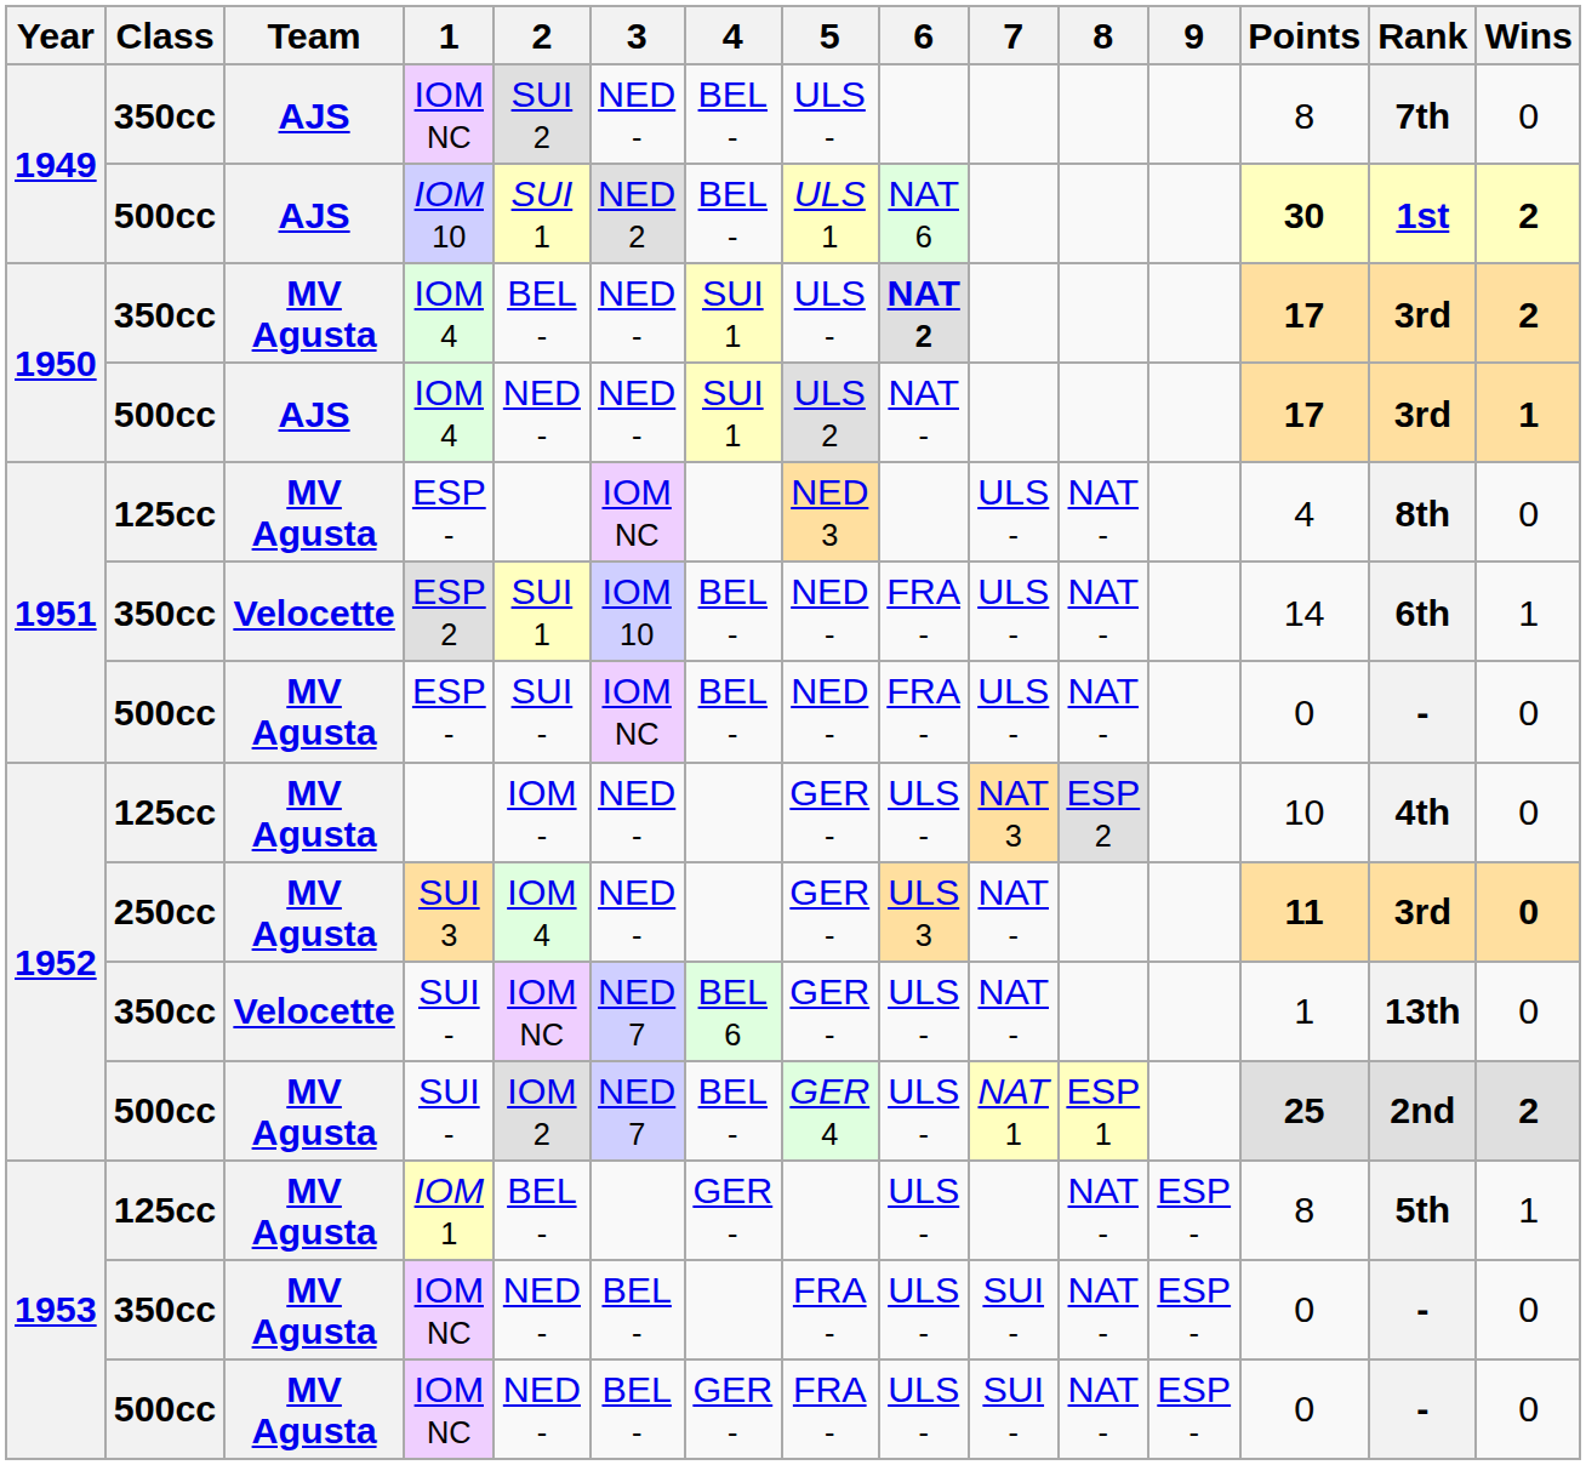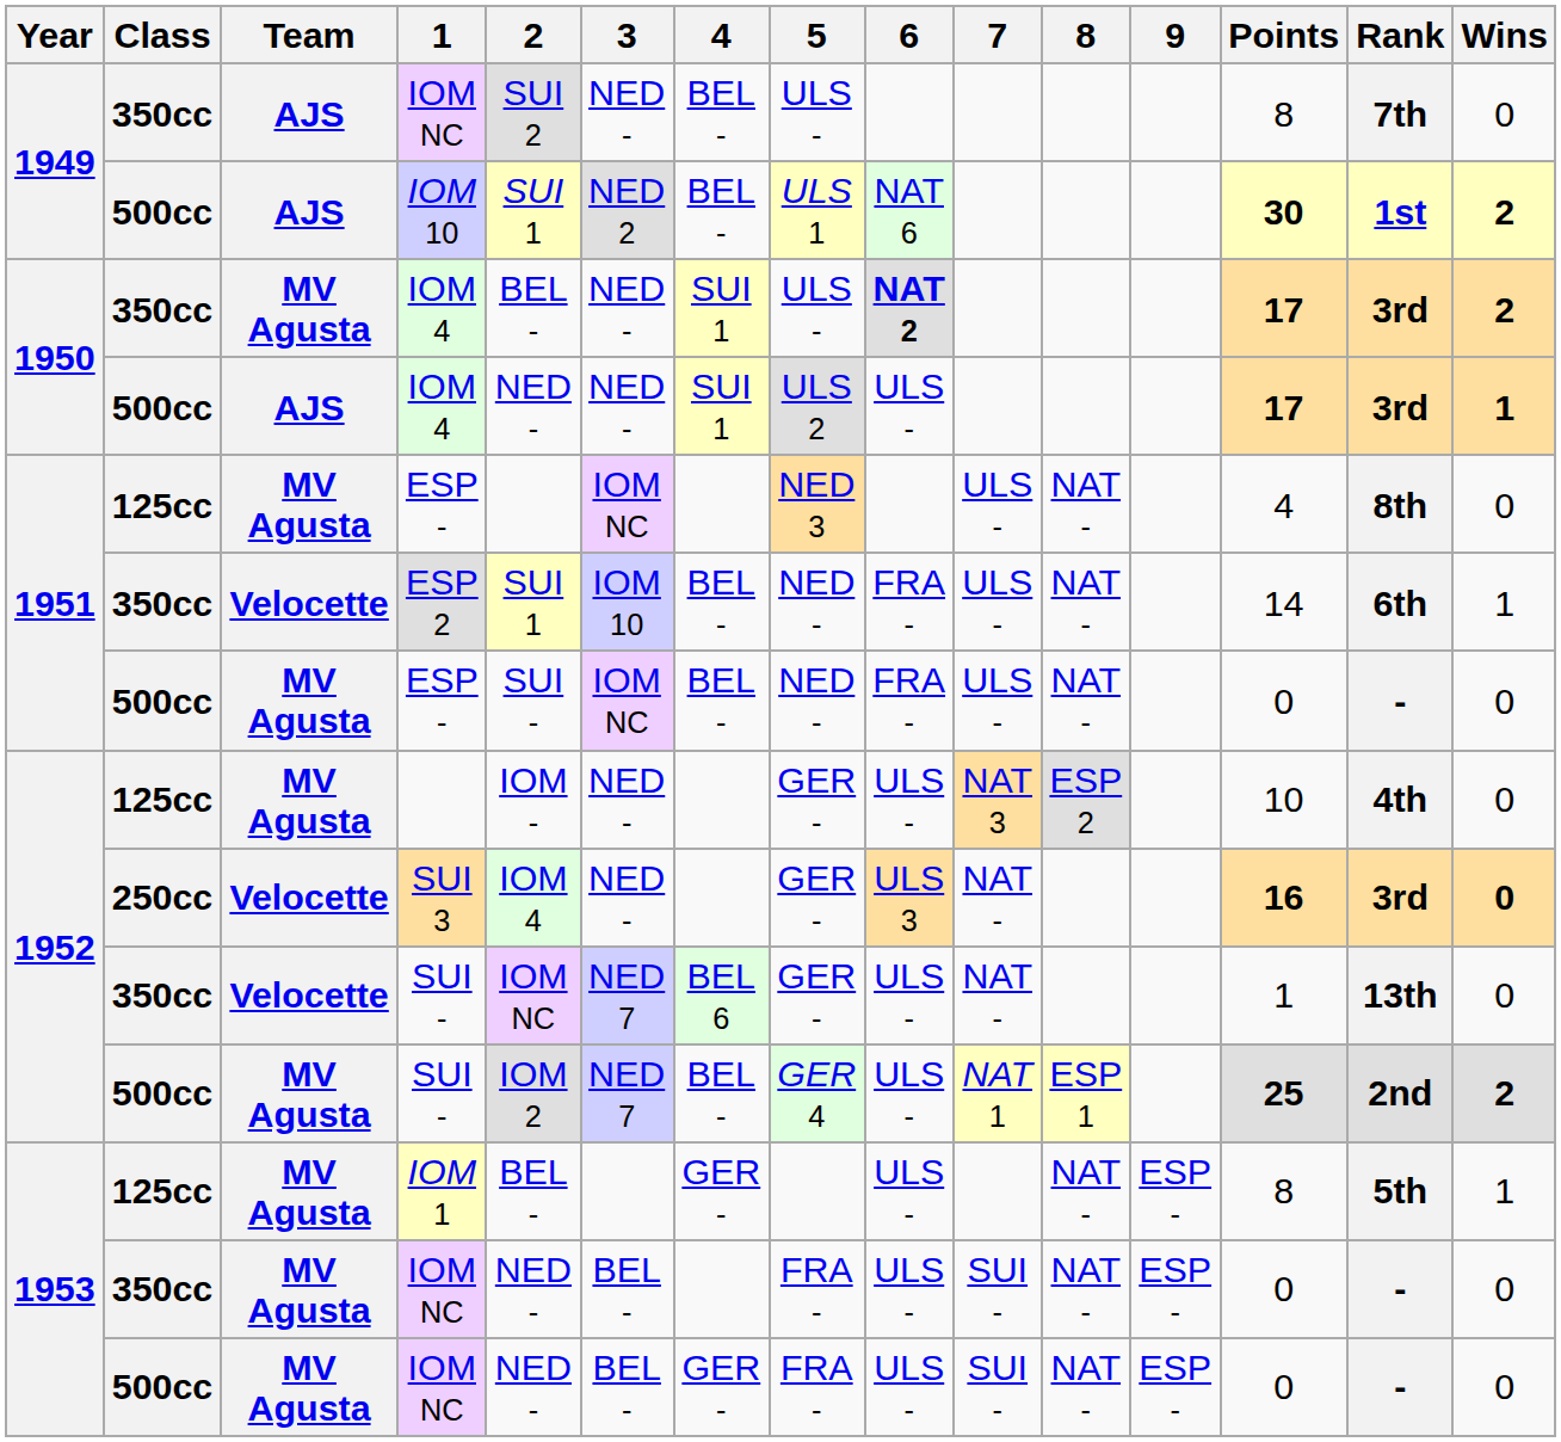 <table class="wikitable" style="text-align:center; font-size:95%">
 <tr>
 <th>Year</th>
 <th>Class</th>
 <th>Team</th>
 <th>1</th>
 <th>2</th>
 <th>3</th>
 <th>4</th>
 <th>5</th>
 <th>6</th>
 <th>7</th>
 <th>8</th>
 <th>9</th>
 <th>Points</th>
 <th>Rank</th>
 <th>Wins</th>
 </tr>
 <tr>
 <th rowspan=2><a href='#'>1949</a></th>
 <th>350cc</th>
 <th><a href='#'>AJS</a></th>
 <td style="background:#EFCFFF;"><a href='#'>IOM</a><br><small>NC</small></td>
 <td style="background:#DFDFDF;"><a href='#'>SUI</a><br><small>2</small></td>
 <td><a href='#'>NED</a><br><small>-</small></td>
 <td><a href='#'>BEL</a><br><small>-</small></td>
 <td><a href='#'>ULS</a><br><small>-</small></td>
 <td></td>
 <td></td>
 <td></td>
 <td></td>
 <td>8</td>
 <th>7th</th>
 <td>0</td>
 </tr>
 <tr>
 <th>500cc</th>
 <th><a href='#'>AJS</a></th>
 <td style="background:#CFCFFF;"><em><a href='#'>IOM</a></em><br><small>10</small></td>
 <td style="background:#FFFFBF;"><em><a href='#'>SUI</a></em><br><small>1</small></td>
 <td style="background:#DFDFDF;"><a href='#'>NED</a><br><small>2</small></td>
 <td><a href='#'>BEL</a><br><small>-</small></td>
 <td style="background:#FFFFBF;"><em><a href='#'>ULS</a></em><br><small>1</small></td>
 <td style="background:#DFFFDF;"><a href='#'>NAT</a><br><small>6</small></td>
 <td></td>
 <td></td>
 <td></td>
 <td style="background:#FFFFBF;"><strong>30</strong></td>
 <td style="background:#FFFFBF;"><strong><a href='#'>1st</a></strong></td>
 <td style="background:#FFFFBF;"><strong>2</strong></td>
 </tr>
 <tr>
 <th rowspan=2><a href='#'>1950</a></th>
 <th>350cc</th>
 <th><a href='#'>MV Agusta</a></th>
 <td style="background:#DFFFDF;"><a href='#'>IOM</a><br><small>4</small></td>
 <td><a href='#'>BEL</a><br><small>-</small></td>
 <td><a href='#'>NED</a><br><small>-</small></td>
 <td style="background:#FFFFBF;"><a href='#'>SUI</a><br><small>1</small></td>
 <td><a href='#'>ULS</a><br><small>-</small></td>
 <td style="background:#DFDFDF;"><strong><a href='#'>NAT</a><br><small>2</small></strong></td>
 <td></td>
 <td></td>
 <td></td>
 <td style="background:#FFDF9F;"><strong>17</strong></td>
 <td style="background:#FFDF9F;"><strong>3rd</strong></td>
 <td style="background:#FFDF9F;"><strong>2</strong></td>
 </tr>
 <tr>
 <th>500cc</th>
 <th><a href='#'>AJS</a></th>
 <td style="background:#DFFFDF;"><a href='#'>IOM</a><br><small>4</small></td>
 <td><a href='#'>NED</a><br><small>-</small></td>
 <td><a href='#'>NED</a><br><small>-</small></td>
 <td style="background:#FFFFBF;"><a href='#'>SUI</a><br><small>1</small></td>
 <td style="background:#DFDFDF;"><a href='#'>ULS</a><br><small>2</small></td>
-<td><a href='#'>NAT</a><br><small>-</small></td>
+<td><a href='#'>ULS</a><br><small>-</small></td>
 <td></td>
 <td></td>
 <td></td>
 <td style="background:#FFDF9F;"><strong>17</strong></td>
 <td style="background:#FFDF9F;"><strong>3rd</strong></td>
 <td style="background:#FFDF9F;"><strong>1</strong></td>
 </tr>
 <tr>
 <th rowspan=3><a href='#'>1951</a></th>
 <th>125cc</th>
 <th><a href='#'>MV Agusta</a></th>
 <td><a href='#'>ESP</a><br><small>-</small></td>
 <td></td>
 <td style="background:#EFCFFF;"><a href='#'>IOM</a><br><small>NC</small></td>
 <td></td>
 <td style="background:#FFDF9F;"><a href='#'>NED</a><br><small>3</small></td>
 <td></td>
 <td><a href='#'>ULS</a><br><small>-</small></td>
 <td><a href='#'>NAT</a><br><small>-</small></td>
 <td></td>
 <td>4</td>
 <th>8th</th>
 <td>0</td>
 </tr>
 <tr>
 <th>350cc</th>
 <th><a href='#'>Velocette</a></th>
 <td style="background:#DFDFDF;"><a href='#'>ESP</a><br><small>2</small></td>
 <td style="background:#FFFFBF;"><a href='#'>SUI</a><br><small>1</small></td>
 <td style="background:#CFCFFF;"><a href='#'>IOM</a><br><small>10</small></td>
 <td><a href='#'>BEL</a><br><small>-</small></td>
 <td><a href='#'>NED</a><br><small>-</small></td>
 <td><a href='#'>FRA</a><br><small>-</small></td>
 <td><a href='#'>ULS</a><br><small>-</small></td>
 <td><a href='#'>NAT</a><br><small>-</small></td>
 <td></td>
 <td>14</td>
 <th>6th</th>
 <td>1</td>
 </tr>
 <tr>
 <th>500cc</th>
 <th><a href='#'>MV Agusta</a></th>
 <td><a href='#'>ESP</a><br><small>-</small></td>
 <td><a href='#'>SUI</a><br><small>-</small></td>
 <td style="background:#EFCFFF;"><a href='#'>IOM</a><br><small>NC</small></td>
 <td><a href='#'>BEL</a><br><small>-</small></td>
 <td><a href='#'>NED</a><br><small>-</small></td>
 <td><a href='#'>FRA</a><br><small>-</small></td>
 <td><a href='#'>ULS</a><br><small>-</small></td>
 <td><a href='#'>NAT</a><br><small>-</small></td>
 <td></td>
 <td>0</td>
 <th>-</th>
 <td>0</td>
 </tr>
 <tr>
 <th rowspan=4><a href='#'>1952</a></th>
 <th>125cc</th>
 <th><a href='#'>MV Agusta</a></th>
 <td></td>
 <td><a href='#'>IOM</a><br><small>-</small></td>
 <td><a href='#'>NED</a><br><small>-</small></td>
 <td></td>
 <td><a href='#'>GER</a><br><small>-</small></td>
 <td><a href='#'>ULS</a><br><small>-</small></td>
 <td style="background:#FFDF9F;"><a href='#'>NAT</a><br><small>3</small></td>
 <td style="background:#DFDFDF;"><a href='#'>ESP</a><br><small>2</small></td>
 <td></td>
 <td>10</td>
 <th>4th</th>
 <td>0</td>
 </tr>
 <tr>
 <th>250cc</th>
-<th><a href='#'>MV Agusta</a></th>
+<th><a href='#'>Velocette</a></th>
 <td style="background:#FFDF9F;"><a href='#'>SUI</a><br><small>3</small></td>
 <td style="background:#DFFFDF;"><a href='#'>IOM</a><br><small>4</small></td>
 <td><a href='#'>NED</a><br><small>-</small></td>
 <td></td>
 <td><a href='#'>GER</a><br><small>-</small></td>
 <td style="background:#FFDF9F;"><a href='#'>ULS</a><br><small>3</small></td>
 <td><a href='#'>NAT</a><br><small>-</small></td>
 <td></td>
 <td></td>
-<td style="background:#FFDF9F;"><strong>11</strong></td>
+<td style="background:#FFDF9F;"><strong>16</strong></td>
 <td style="background:#FFDF9F;"><strong>3rd</strong></td>
 <td style="background:#FFDF9F;"><strong>0</strong></td>
 </tr>
 <tr>
 <th>350cc</th>
 <th><a href='#'>Velocette</a></th>
 <td><a href='#'>SUI</a><br><small>-</small></td>
 <td style="background:#EFCFFF;"><a href='#'>IOM</a><br><small>NC</small></td>
 <td style="background:#cfcfff;"><a href='#'>NED</a><br><small>7</small></td>
 <td style="background:#DFFFDF;"><a href='#'>BEL</a><br><small>6</small></td>
 <td><a href='#'>GER</a><br><small>-</small></td>
 <td><a href='#'>ULS</a><br><small>-</small></td>
 <td><a href='#'>NAT</a><br><small>-</small></td>
 <td></td>
 <td></td>
 <td>1</td>
 <th>13th</th>
 <td>0</td>
 </tr>
 <tr>
 <th>500cc</th>
 <th><a href='#'>MV Agusta</a></th>
 <td><a href='#'>SUI</a><br><small>-</small></td>
 <td style="background:#DFDFDF;"><a href='#'>IOM</a><br><small>2</small></td>
 <td style="background:#cfcfff;"><a href='#'>NED</a><br><small>7</small></td>
 <td><a href='#'>BEL</a><br><small>-</small></td>
 <td style="background:#DFFFDF;"><em><a href='#'>GER</a></em><br><small>4</small></td>
 <td><a href='#'>ULS</a><br><small>-</small></td>
 <td style="background:#FFFFBF;"><em><a href='#'>NAT</a></em><br><small>1</small></td>
 <td style="background:#FFFFBF;"><a href='#'>ESP</a><br><small>1</small></td>
 <td></td>
 <td style="background:#DFDFDF;"><strong>25</strong></td>
 <td style="background:#DFDFDF;"><strong>2nd</strong></td>
 <td style="background:#DFDFDF;"><strong>2</strong></td>
 </tr>
 <tr>
 <th rowspan=3><a href='#'>1953</a></th>
 <th>125cc</th>
 <th><a href='#'>MV Agusta</a></th>
 <td style="background:#FFFFBF;"><em><a href='#'>IOM</a></em><br><small>1</small></td>
 <td><a href='#'>BEL</a><br><small>-</small></td>
 <td></td>
 <td><a href='#'>GER</a><br><small>-</small></td>
 <td></td>
 <td><a href='#'>ULS</a><br><small>-</small></td>
 <td></td>
 <td><a href='#'>NAT</a><br><small>-</small></td>
 <td><a href='#'>ESP</a><br><small>-</small></td>
 <td>8</td>
 <th>5th</th>
 <td>1</td>
 </tr>
 <tr>
 <th>350cc</th>
 <th><a href='#'>MV Agusta</a></th>
 <td style="background:#EFCFFF;"><a href='#'>IOM</a><br><small>NC</small></td>
 <td><a href='#'>NED</a><br><small>-</small></td>
 <td><a href='#'>BEL</a><br><small>-</small></td>
 <td></td>
 <td><a href='#'>FRA</a><br><small>-</small></td>
 <td><a href='#'>ULS</a><br><small>-</small></td>
 <td><a href='#'>SUI</a><br><small>-</small></td>
 <td><a href='#'>NAT</a><br><small>-</small></td>
 <td><a href='#'>ESP</a><br><small>-</small></td>
 <td>0</td>
 <th>-</th>
 <td>0</td>
 </tr>
 <tr>
 <th>500cc</th>
 <th><a href='#'>MV Agusta</a></th>
 <td style="background:#EFCFFF;"><a href='#'>IOM</a><br><small>NC</small></td>
 <td><a href='#'>NED</a><br><small>-</small></td>
 <td><a href='#'>BEL</a><br><small>-</small></td>
 <td><a href='#'>GER</a><br><small>-</small></td>
 <td><a href='#'>FRA</a><br><small>-</small></td>
 <td><a href='#'>ULS</a><br><small>-</small></td>
 <td><a href='#'>SUI</a><br><small>-</small></td>
 <td><a href='#'>NAT</a><br><small>-</small></td>
 <td><a href='#'>ESP</a><br><small>-</small></td>
 <td>0</td>
 <th>-</th>
 <td>0</td>
 </tr>
 <tr>
 </tr>
 </table>
